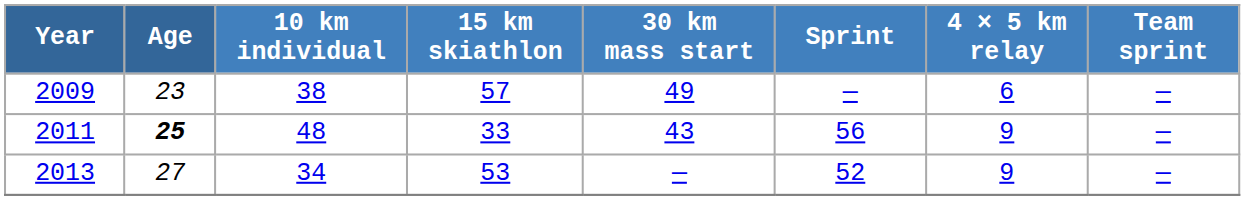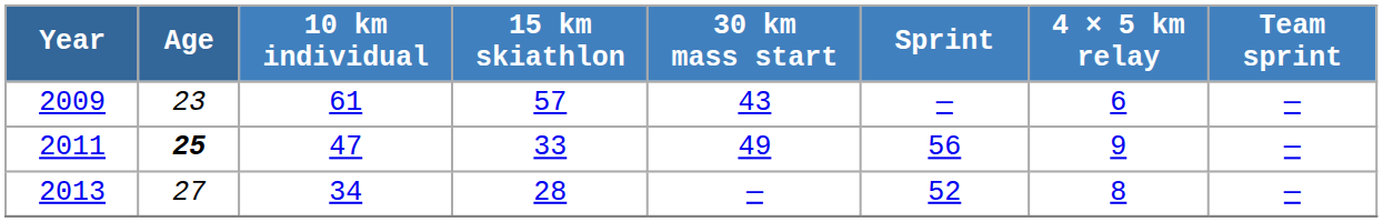 <table class="wikitable" style="font-size:95%; text-align:center; border:grey solid 1px; border-collapse:collapse; background:#ffffff;">
 <tr>
 <th style="background-color:#369; color:white; width:60px;"> Year </th>
 <th style="background-color:#369; color:white; width:40px;"> Age </th>
 <th style="background-color:#4180be; color:white; width:75px;"> 10 km <br> individual </th>
 <th style="background-color:#4180be; color:white; width:75px;"> 15 km <br> skiathlon </th>
 <th style="background-color:#4180be; color:white; width:75px;"> 30 km <br> mass start </th>
 <th style="background-color:#4180be; color:white; width:75px;"> Sprint </th>
 <th style="background-color:#4180be; color:white; width:75px;"> 4 × 5 km <br> relay </th>
 <th style="background-color:#4180be; color:white; width:75px;"> Team <br> sprint </th>
 </tr>
 <tr>
 <td><a href='#'>2009</a></td>
 <td><em>23</em></td>
-<td><a href='#'>38</a></td>
+<td><a href='#'>61</a></td>
 <td><a href='#'>57</a></td>
-<td><a href='#'>49</a></td>
+<td><a href='#'>43</a></td>
 <td><a href='#'>—</a></td>
 <td><a href='#'>6</a></td>
 <td><a href='#'>—</a></td>
 </tr>
 <tr>
 <td><a href='#'>2011</a></td>
 <td><strong><em>25</em></strong></td>
-<td><a href='#'>48</a></td>
+<td><a href='#'>47</a></td>
 <td><a href='#'>33</a></td>
-<td><a href='#'>43</a></td>
+<td><a href='#'>49</a></td>
 <td><a href='#'>56</a></td>
 <td><a href='#'>9</a></td>
 <td><a href='#'>—</a></td>
 </tr>
 <tr>
 <td><a href='#'>2013</a></td>
 <td><em>27</em></td>
 <td><a href='#'>34</a></td>
-<td><a href='#'>53</a></td>
+<td><a href='#'>28</a></td>
 <td><a href='#'>—</a></td>
 <td><a href='#'>52</a></td>
-<td><a href='#'>9</a></td>
+<td><a href='#'>8</a></td>
 <td><a href='#'>—</a></td>
 </tr>
 <tr>
 </tr>
 </table>
